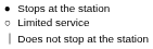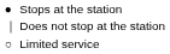 <table>
 <tr>
 <td>●</td>
 <td>Stops at the station</td>
 </tr>
 <tr>
+<td>｜</td>
+<td>Does not stop at the station</td>
+</tr>
+<tr>
 <td>○</td>
 <td>Limited service</td>
 </tr>
-<tr>
-<td>｜</td>
-<td>Does not stop at the station</td>
-</tr>
 </table>
